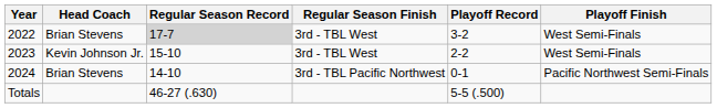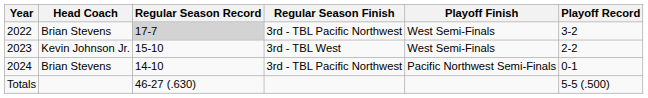 <table class="wikitable">
 <tr>
 <th>Year</th>
 <th>Head Coach</th>
 <th>Regular Season Record</th>
 <th>Regular Season Finish</th>
+<th>Playoff Finish</th>
 <th>Playoff Record</th>
-<th>Playoff Finish</th>
 </tr>
 <tr>
 <td>2022</td>
 <td>Brian Stevens</td>
 <td style="background: lightgrey;">17-7</td>
-<td>3rd - TBL West</td>
+<td>3rd - TBL Pacific Northwest</td>
+<td>West Semi-Finals</td>
 <td>3-2</td>
-<td>West Semi-Finals</td>
 </tr>
 <tr>
 <td>2023</td>
 <td>Kevin Johnson Jr.</td>
 <td>15-10</td>
 <td>3rd - TBL West</td>
+<td>West Semi-Finals</td>
 <td>2-2</td>
-<td>West Semi-Finals</td>
 </tr>
 <tr>
 <td>2024</td>
 <td>Brian Stevens</td>
 <td>14-10</td>
 <td>3rd - TBL Pacific Northwest</td>
+<td>Pacific Northwest Semi-Finals</td>
 <td>0-1</td>
-<td>Pacific Northwest Semi-Finals</td>
 </tr>
 <tr>
 <td>Totals</td>
 <td></td>
 <td>46-27 (.630)</td>
 <td></td>
+<td></td>
 <td>5-5 (.500)</td>
-<td></td>
 </tr>
 </table>
